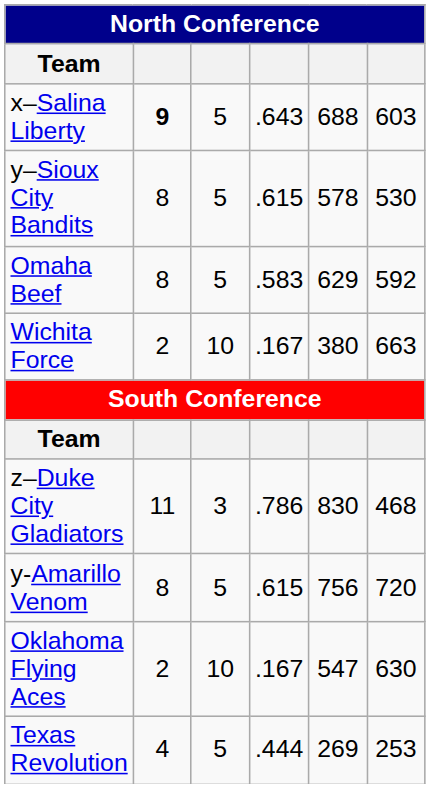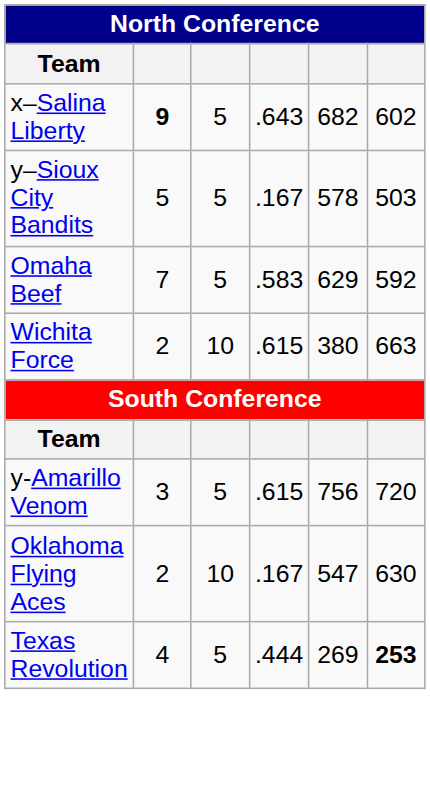 <table class="wikitable" style="text-align:center">
 <tr>
 <th colspan="6" style="vertical-align:middle; background:darkblue; color:white;">North Conference</th>
 </tr>
 <tr>
 <th width="30">Team</th>
 <th width="30"></th>
 <th width="30"></th>
 <th width="30"></th>
 <th width="30"></th>
 <th width="30"></th>
 </tr>
 <tr>
 <td style="text-align:left;">x–<a href='#'>Salina Liberty</a></td>
 <td><strong>9</strong></td>
 <td>5</td>
 <td>.643</td>
-<td>688</td>
-<td>603</td>
+<td>682</td>
+<td>602</td>
 </tr>
 <tr>
 <td style="text-align:left;">y–<a href='#'>Sioux City Bandits</a></td>
-<td>8</td>
 <td>5</td>
-<td>.615</td>
+<td>5</td>
+<td>.167</td>
 <td>578</td>
-<td>530</td>
+<td>503</td>
 </tr>
 <tr>
 <td style="text-align:left;"><a href='#'>Omaha Beef</a></td>
-<td>8</td>
+<td>7</td>
 <td>5</td>
 <td>.583</td>
 <td>629</td>
 <td>592</td>
 </tr>
 <tr>
 <td style="text-align:left;"><a href='#'>Wichita Force</a></td>
 <td>2</td>
 <td>10</td>
-<td>.167</td>
+<td>.615</td>
 <td>380</td>
 <td>663</td>
 </tr>
 <tr>
 <th colspan="6" style="vertical-align:middle; background:red; color:white;">South Conference</th>
 </tr>
 <tr>
 <th width="30">Team</th>
 <th width="30"></th>
 <th width="30"></th>
 <th width="30"></th>
 <th width="30"></th>
 <th width="30"></th>
 </tr>
 <tr>
-<td style="text-align:left;">z–<a href='#'>Duke City Gladiators</a></td>
-<td>11</td>
+<td style="text-align:left;">y-<a href='#'>Amarillo Venom</a></td>
 <td>3</td>
-<td>.786</td>
-<td>830</td>
-<td>468</td>
-</tr>
-<tr>
-<td style="text-align:left;">y-<a href='#'>Amarillo Venom</a></td>
-<td>8</td>
 <td>5</td>
 <td>.615</td>
 <td>756</td>
 <td>720</td>
 </tr>
 <tr>
 <td style="text-align:left;"><a href='#'>Oklahoma Flying Aces</a></td>
 <td>2</td>
 <td>10</td>
 <td>.167</td>
 <td>547</td>
 <td>630</td>
 </tr>
 <tr>
 <td style="text-align:left;"><a href='#'>Texas Revolution</a></td>
 <td>4</td>
 <td>5</td>
 <td>.444</td>
 <td>269</td>
-<td>253</td>
+<td><strong>253</strong></td>
 </tr>
 </table>
